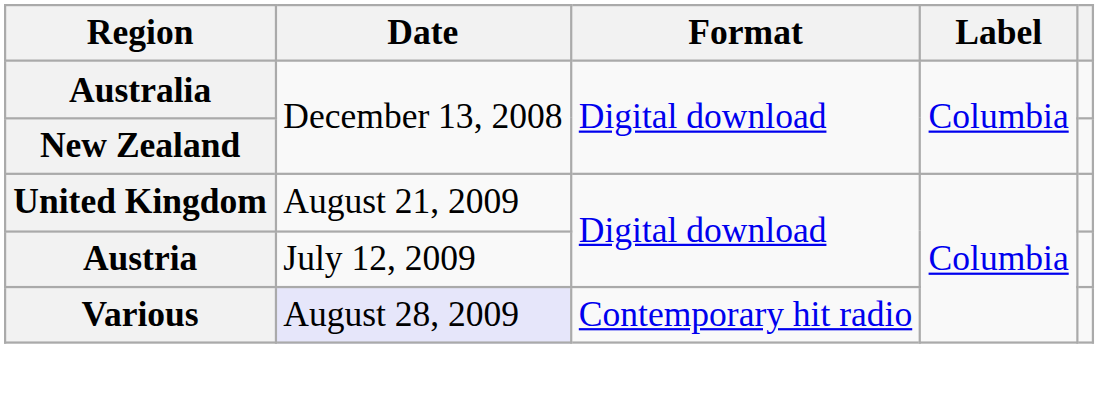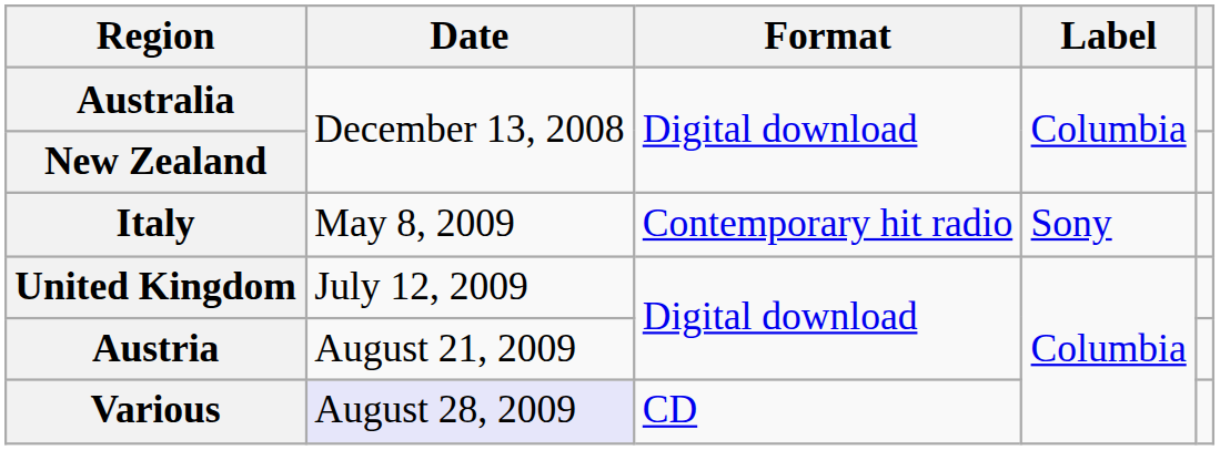 <table class="wikitable plainrowheaders">
 <tr>
 <th scope="col">Region</th>
 <th scope="col">Date</th>
 <th scope="col">Format</th>
 <th scope="col">Label</th>
 <th scope="col"></th>
 </tr>
 <tr>
 <th scope="row">Australia</th>
 <td rowspan="2">December 13, 2008</td>
 <td rowspan="2"><a href='#'>Digital download</a></td>
 <td rowspan="2"><a href='#'>Columbia</a></td>
 <td align="center"></td>
 </tr>
 <tr>
 <th scope="row">New Zealand</th>
 <td align="center"></td>
 </tr>
 <tr>
+<th scope="row">Italy</th>
+<td>May 8, 2009</td>
+<td><a href='#'>Contemporary hit radio</a></td>
+<td><a href='#'>Sony</a></td>
+<td align="center"></td>
+</tr>
+<tr>
 <th scope="row">United Kingdom</th>
-<td>August 21, 2009</td>
+<td>July 12, 2009</td>
 <td rowspan="2"><a href='#'>Digital download</a></td>
 <td rowspan="3"><a href='#'>Columbia</a></td>
 <td align="center"></td>
 </tr>
 <tr>
 <th scope="row">Austria</th>
-<td>July 12, 2009</td>
+<td>August 21, 2009</td>
 <td align="center"></td>
 </tr>
 <tr>
 <th scope="row">Various</th>
 <td style="background: lavender;">August 28, 2009</td>
-<td><a href='#'>Contemporary hit radio</a></td>
+<td><a href='#'>CD</a></td>
 <td align="center"></td>
 </tr>
 </table>
